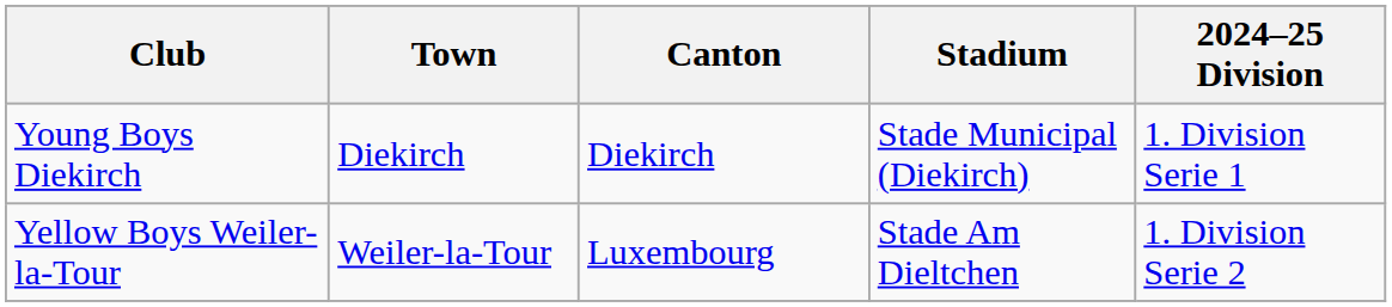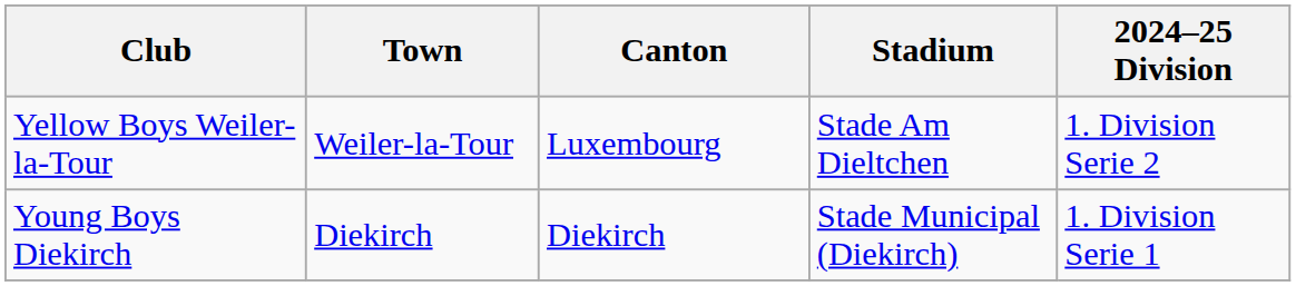 <table class="wikitable">
 <tr>
 <th style="width:300px;">Club</th>
 <th style="width:200px;">Town</th>
 <th style="width:200px;">Canton</th>
 <th style="width:200px;">Stadium</th>
 <th style="width:200px;">2024–25 Division</th>
 </tr>
 <tr>
+<td><a href='#'>Yellow Boys Weiler-la-Tour</a></td>
+<td><a href='#'>Weiler-la-Tour</a></td>
+<td><a href='#'>Luxembourg</a></td>
+<td><a href='#'>Stade Am Dieltchen</a></td>
+<td><a href='#'>1. Division Serie 2</a></td>
+</tr>
+<tr>
 <td><a href='#'>Young Boys Diekirch</a></td>
 <td><a href='#'>Diekirch</a></td>
 <td><a href='#'>Diekirch</a></td>
 <td><a href='#'>Stade Municipal (Diekirch)</a></td>
 <td><a href='#'>1. Division Serie 1</a></td>
 </tr>
-<tr>
-<td><a href='#'>Yellow Boys Weiler-la-Tour</a></td>
-<td><a href='#'>Weiler-la-Tour</a></td>
-<td><a href='#'>Luxembourg</a></td>
-<td><a href='#'>Stade Am Dieltchen</a></td>
-<td><a href='#'>1. Division Serie 2</a></td>
-</tr>
 </table>
